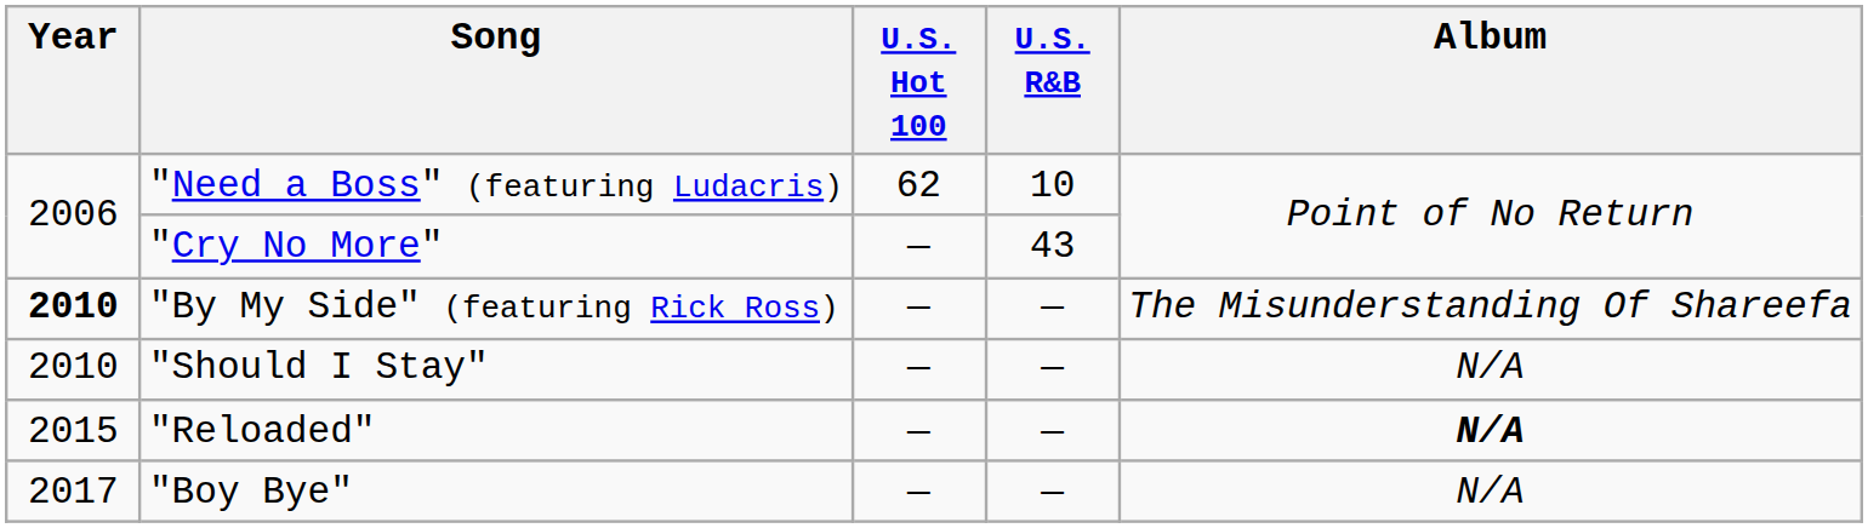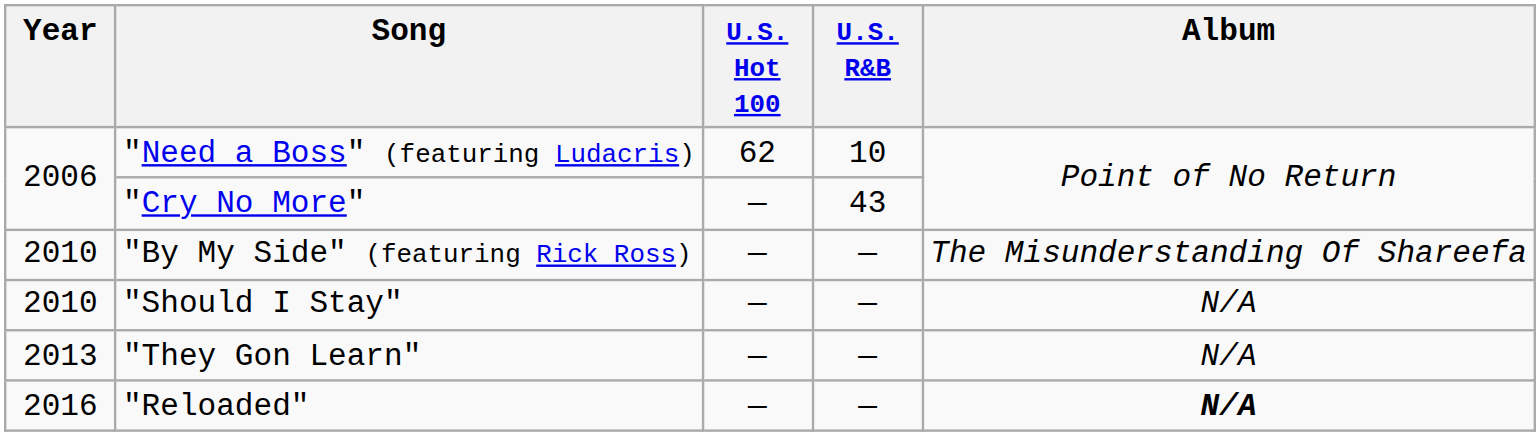 <table class="wikitable">
 <tr>
 <th align="center" valign="top" width="40">Year</th>
 <th align="left" valign="top">Song</th>
 <th align="center" valign="top" width="40"><small><a href='#'>U.S. Hot 100</a></small></th>
 <th align="center" valign="top" width="40"><small><a href='#'>U.S. R&B</a></small></th>
 <th align="left" valign="top">Album</th>
 </tr>
 <tr>
 <td align="center" rowspan="2">2006</td>
 <td align="left" valign="top">"<a href='#'>Need a Boss</a>" <small>(featuring <a href='#'>Ludacris</a>)</small></td>
 <td align="center" valign="top">62</td>
 <td align="center" valign="top">10</td>
 <td align="center" rowspan="2"><em>Point of No Return</em></td>
 </tr>
 <tr>
 <td align="left" valign="top">"<a href='#'>Cry No More</a>"</td>
 <td align="center" valign="top">—</td>
 <td align="center" valign="top">43</td>
 </tr>
 <tr>
-<td align="center" rowspan="1"><strong>2010</strong></td>
+<td align="center" rowspan="1">2010</td>
 <td align="left" valign="top">"By My Side" <small>(featuring <a href='#'>Rick Ross</a>)</small></td>
 <td align="center" valign="top">—</td>
 <td align="center" valign="top">—</td>
 <td align="center" rowspan="1"><em>The Misunderstanding Of Shareefa</em></td>
 </tr>
 <tr>
 <td align="center" rowspan="1">2010</td>
 <td align="left" valign="top">"Should I Stay"</td>
 <td align="center" valign="top">—</td>
 <td align="center" valign="top">—</td>
 <td align="center" rowspan="1"><em>N/A</em></td>
 </tr>
 <tr>
-<td align="center" rowspan="1">2015</td>
+<td align="center" rowspan="1">2013</td>
+<td align="left" valign="top">"They Gon Learn"</td>
+<td align="center" valign="top">—</td>
+<td align="center" valign="top">—</td>
+<td align="center" rowspan="1"><em>N/A</em></td>
+</tr>
+<tr>
+<td align="center" rowspan="1">2016</td>
 <td align="left" valign="top">"Reloaded"</td>
 <td align="center" valign="top">—</td>
 <td align="center" valign="top">—</td>
 <td align="center" rowspan="1"><strong><em>N/A</em></strong></td>
 </tr>
-<tr>
-<td align="center" rowspan="1">2017</td>
-<td align="left" valign="top">"Boy Bye"</td>
-<td align="center" valign="top">—</td>
-<td align="center" valign="top">—</td>
-<td align="center" rowspan="1"><em>N/A</em></td>
-</tr>
 </table>
